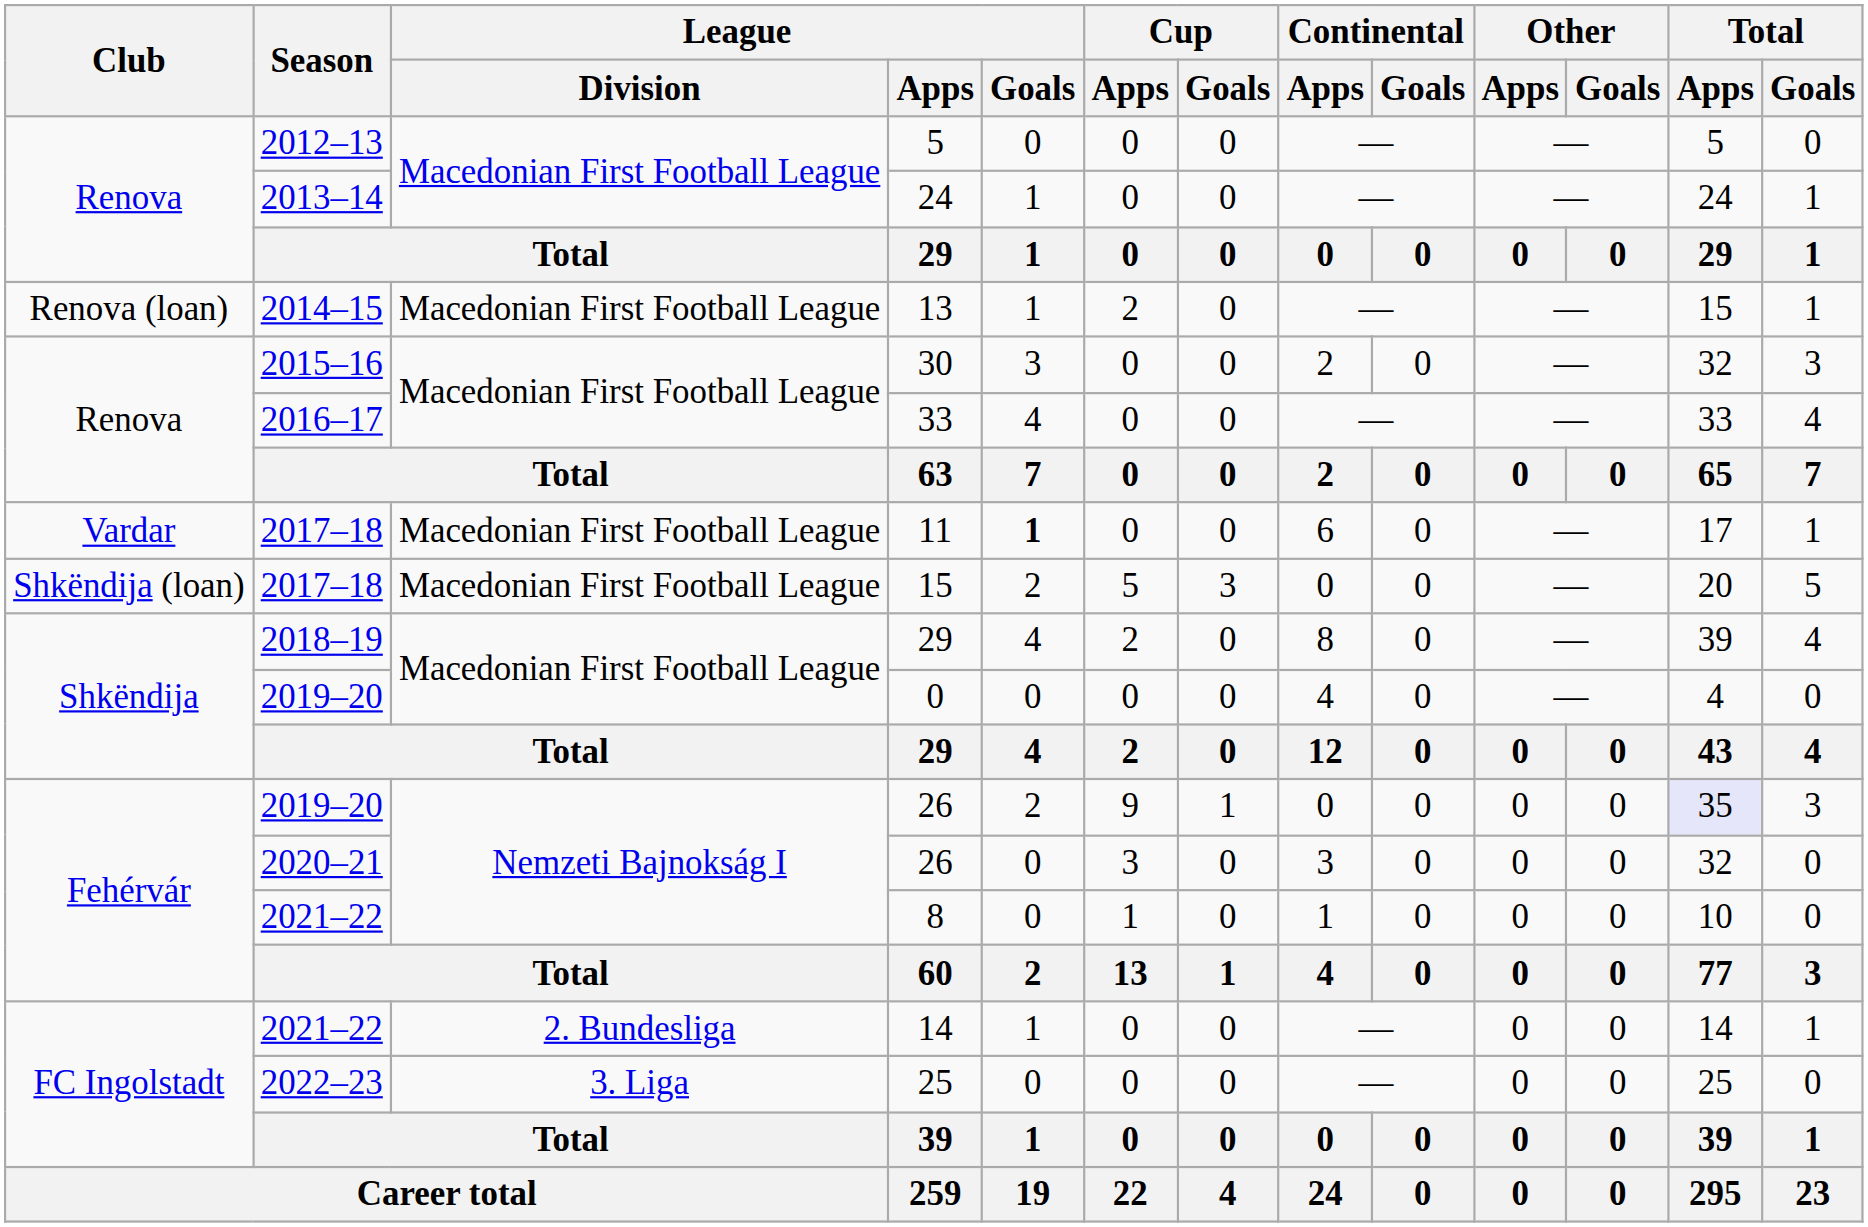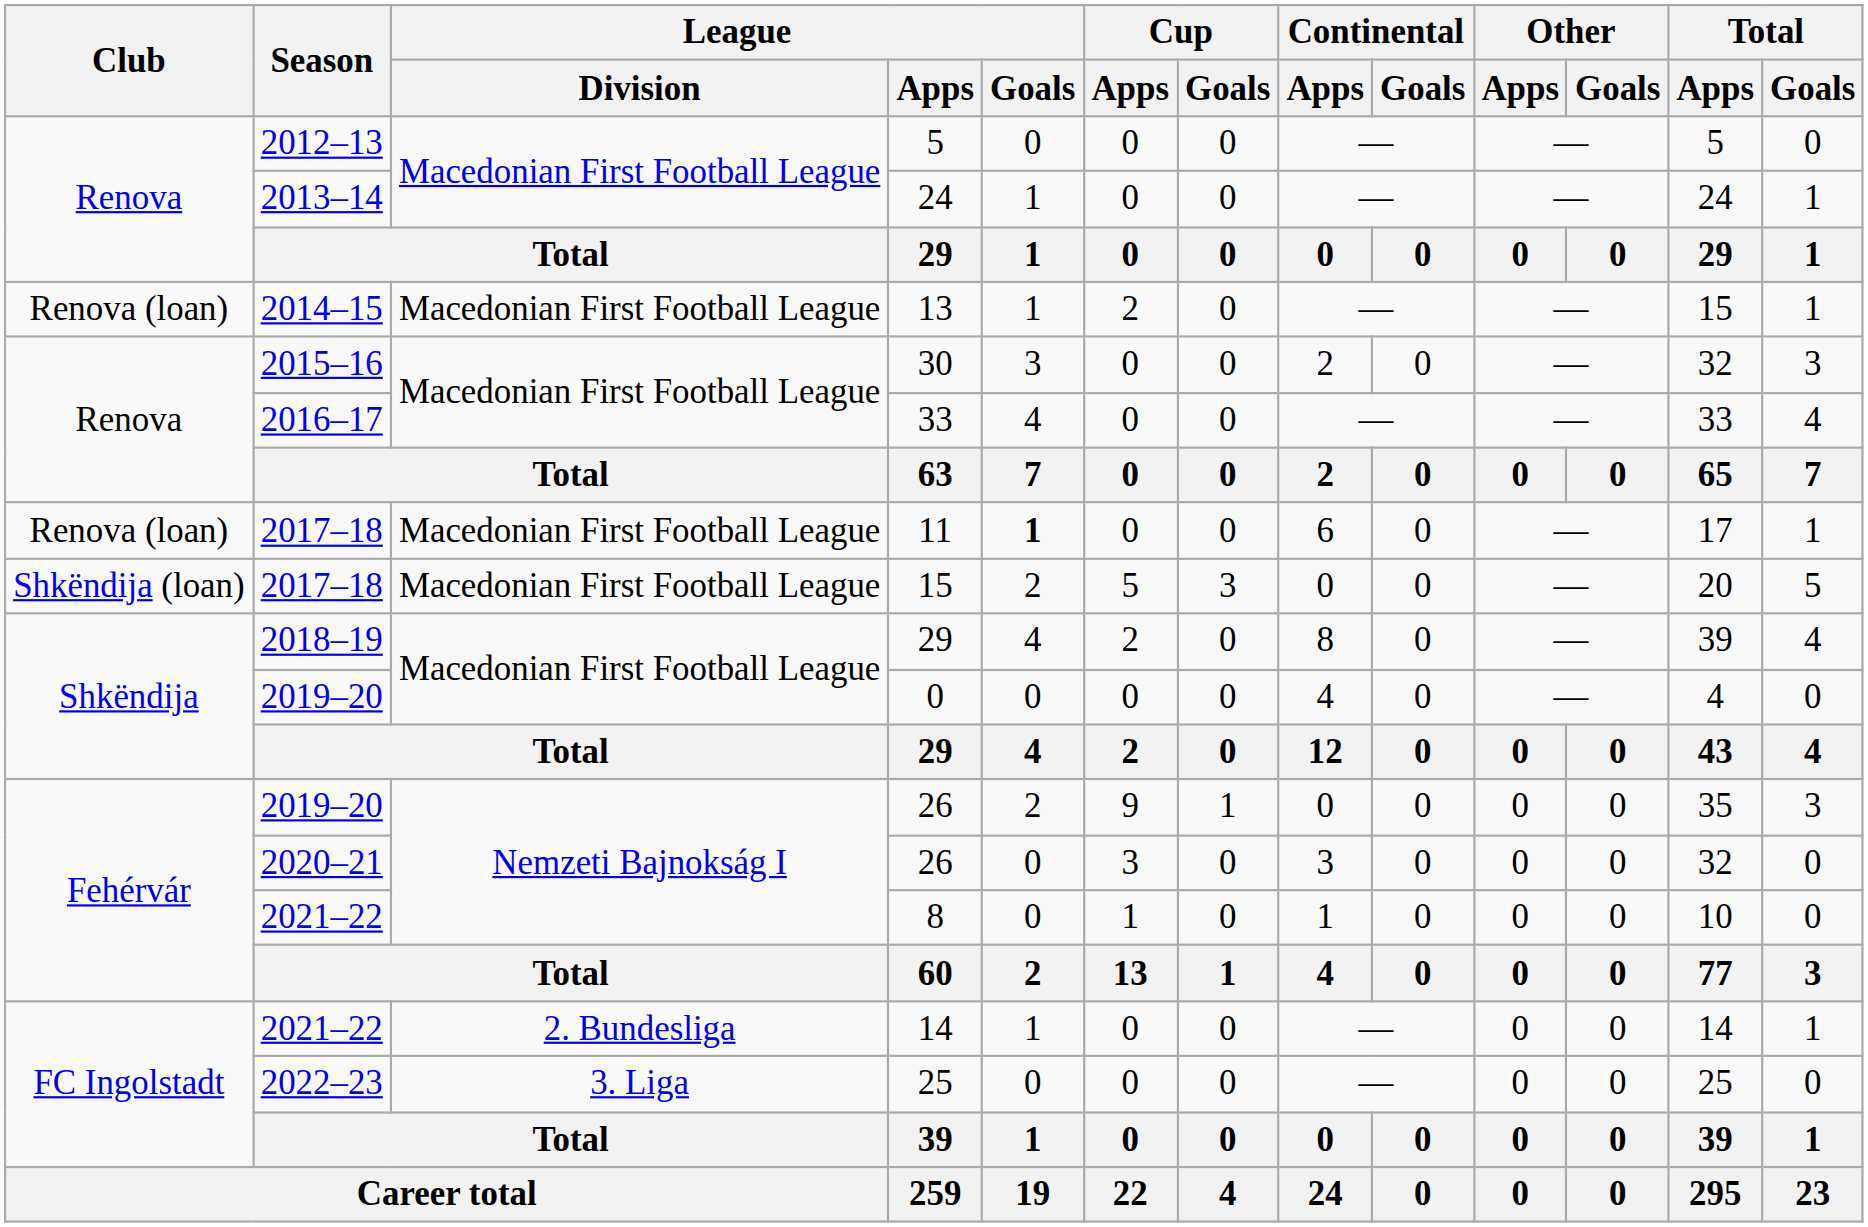 <table class="wikitable" style="text-align:center">
 <tr>
 <th rowspan="2">Club</th>
 <th rowspan="2">Season</th>
 <th colspan="3">League</th>
 <th colspan="2">Cup</th>
 <th colspan="2">Continental</th>
 <th colspan="2">Other</th>
 <th colspan="2">Total</th>
 </tr>
 <tr>
 <th>Division</th>
 <th>Apps</th>
 <th>Goals</th>
 <th>Apps</th>
 <th>Goals</th>
 <th>Apps</th>
 <th>Goals</th>
 <th>Apps</th>
 <th>Goals</th>
 <th>Apps</th>
 <th>Goals</th>
 </tr>
 <tr>
 <td rowspan="3"><a href='#'>Renova</a></td>
 <td><a href='#'>2012–13</a></td>
 <td rowspan="2"><a href='#'>Macedonian First Football League</a></td>
 <td>5</td>
 <td>0</td>
 <td>0</td>
 <td>0</td>
 <td colspan="2">—</td>
 <td colspan="2">—</td>
 <td>5</td>
 <td>0</td>
 </tr>
 <tr>
 <td><a href='#'>2013–14</a></td>
 <td>24</td>
 <td>1</td>
 <td>0</td>
 <td>0</td>
 <td colspan="2">—</td>
 <td colspan="2">—</td>
 <td>24</td>
 <td>1</td>
 </tr>
 <tr>
 <th colspan="2">Total</th>
 <th>29</th>
 <th>1</th>
 <th>0</th>
 <th>0</th>
 <th>0</th>
 <th>0</th>
 <th>0</th>
 <th>0</th>
 <th>29</th>
 <th>1</th>
 </tr>
 <tr>
 <td>Renova (loan)</td>
 <td><a href='#'>2014–15</a></td>
 <td>Macedonian First Football League</td>
 <td>13</td>
 <td>1</td>
 <td>2</td>
 <td>0</td>
 <td colspan="2">—</td>
 <td colspan="2">—</td>
 <td>15</td>
 <td>1</td>
 </tr>
 <tr>
 <td rowspan="3">Renova</td>
 <td><a href='#'>2015–16</a></td>
 <td rowspan="2">Macedonian First Football League</td>
 <td>30</td>
 <td>3</td>
 <td>0</td>
 <td>0</td>
 <td>2</td>
 <td>0</td>
 <td colspan="2">—</td>
 <td>32</td>
 <td>3</td>
 </tr>
 <tr>
 <td><a href='#'>2016–17</a></td>
 <td>33</td>
 <td>4</td>
 <td>0</td>
 <td>0</td>
 <td colspan="2">—</td>
 <td colspan="2">—</td>
 <td>33</td>
 <td>4</td>
 </tr>
 <tr>
 <th colspan="2">Total</th>
 <th>63</th>
 <th>7</th>
 <th>0</th>
 <th>0</th>
 <th>2</th>
 <th>0</th>
 <th>0</th>
 <th>0</th>
 <th>65</th>
 <th>7</th>
 </tr>
 <tr>
-<td><a href='#'>Vardar</a></td>
+<td>Renova (loan)</td>
 <td><a href='#'>2017–18</a></td>
 <td>Macedonian First Football League</td>
 <td>11</td>
 <td><strong>1</strong></td>
 <td>0</td>
 <td>0</td>
 <td>6</td>
 <td>0</td>
 <td colspan="2">—</td>
 <td>17</td>
 <td>1</td>
 </tr>
 <tr>
 <td><a href='#'>Shkëndija</a> (loan)</td>
 <td><a href='#'>2017–18</a></td>
 <td>Macedonian First Football League</td>
 <td>15</td>
 <td>2</td>
 <td>5</td>
 <td>3</td>
 <td>0</td>
 <td>0</td>
 <td colspan="2">—</td>
 <td>20</td>
 <td>5</td>
 </tr>
 <tr>
 <td rowspan="3"><a href='#'>Shkëndija</a></td>
 <td><a href='#'>2018–19</a></td>
 <td rowspan="2">Macedonian First Football League</td>
 <td>29</td>
 <td>4</td>
 <td>2</td>
 <td>0</td>
 <td>8</td>
 <td>0</td>
 <td colspan="2">—</td>
 <td>39</td>
 <td>4</td>
 </tr>
 <tr>
 <td><a href='#'>2019–20</a></td>
 <td>0</td>
 <td>0</td>
 <td>0</td>
 <td>0</td>
 <td>4</td>
 <td>0</td>
 <td colspan="2">—</td>
 <td>4</td>
 <td>0</td>
 </tr>
 <tr>
 <th colspan="2">Total</th>
 <th>29</th>
 <th>4</th>
 <th>2</th>
 <th>0</th>
 <th>12</th>
 <th>0</th>
 <th>0</th>
 <th>0</th>
 <th>43</th>
 <th>4</th>
 </tr>
 <tr>
 <td rowspan="4"><a href='#'>Fehérvár</a></td>
 <td><a href='#'>2019–20</a></td>
 <td rowspan="3"><a href='#'>Nemzeti Bajnokság I</a></td>
 <td>26</td>
 <td>2</td>
 <td>9</td>
 <td>1</td>
 <td>0</td>
 <td>0</td>
 <td>0</td>
 <td>0</td>
-<td style="background: lavender;">35</td>
+<td>35</td>
 <td>3</td>
 </tr>
 <tr>
 <td><a href='#'>2020–21</a></td>
 <td>26</td>
 <td>0</td>
 <td>3</td>
 <td>0</td>
 <td>3</td>
 <td>0</td>
 <td>0</td>
 <td>0</td>
 <td>32</td>
 <td>0</td>
 </tr>
 <tr>
 <td><a href='#'>2021–22</a></td>
 <td>8</td>
 <td>0</td>
 <td>1</td>
 <td>0</td>
 <td>1</td>
 <td>0</td>
 <td>0</td>
 <td>0</td>
 <td>10</td>
 <td>0</td>
 </tr>
 <tr>
 <th colspan="2">Total</th>
 <th>60</th>
 <th>2</th>
 <th>13</th>
 <th>1</th>
 <th>4</th>
 <th>0</th>
 <th>0</th>
 <th>0</th>
 <th>77</th>
 <th>3</th>
 </tr>
 <tr>
 <td rowspan="3"><a href='#'>FC Ingolstadt</a></td>
 <td><a href='#'>2021–22</a></td>
 <td><a href='#'>2. Bundesliga</a></td>
 <td>14</td>
 <td>1</td>
 <td>0</td>
 <td>0</td>
 <td colspan="2">—</td>
 <td>0</td>
 <td>0</td>
 <td>14</td>
 <td>1</td>
 </tr>
 <tr>
 <td><a href='#'>2022–23</a></td>
 <td><a href='#'>3. Liga</a></td>
 <td>25</td>
 <td>0</td>
 <td>0</td>
 <td>0</td>
 <td colspan="2">—</td>
 <td>0</td>
 <td>0</td>
 <td>25</td>
 <td>0</td>
 </tr>
 <tr>
 <th colspan="2">Total</th>
 <th>39</th>
 <th>1</th>
 <th>0</th>
 <th>0</th>
 <th>0</th>
 <th>0</th>
 <th>0</th>
 <th>0</th>
 <th>39</th>
 <th>1</th>
 </tr>
 <tr>
 <th colspan="3">Career total</th>
 <th>259</th>
 <th>19</th>
 <th>22</th>
 <th>4</th>
 <th>24</th>
 <th>0</th>
 <th>0</th>
 <th>0</th>
 <th>295</th>
 <th>23</th>
 </tr>
 </table>
